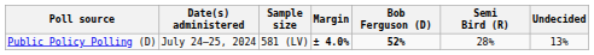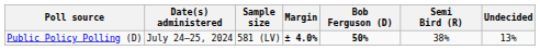 <table class="wikitable" style="font-size:90%;text-align:center;">
 <tr>
 <th>Poll source</th>
 <th>Date(s)<br>administered</th>
 <th>Sample<br>size</th>
 <th>Margin<br></th>
 <th style="width:100px;">Bob<br>Ferguson (D)</th>
 <th style="width:100px;">Semi<br>Bird (R)</th>
 <th>Undecided</th>
 </tr>
 <tr>
 <td style="text-align:left;"><a href='#'>Public Policy Polling</a> (D)</td>
 <td data-sort-value="2024-02-16">July 24–25, 2024</td>
 <td>581 (LV)</td>
 <td><strong>± 4.0%</strong></td>
-<td><strong>52%</strong></td>
-<td>28%</td>
+<td><strong>50%</strong></td>
+<td>38%</td>
 <td>13%</td>
 </tr>
 </table>
